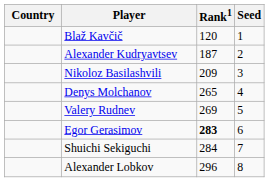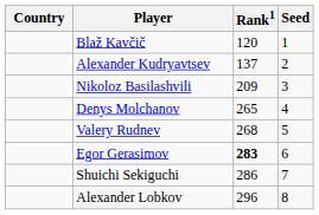 <table class="sortable wikitable">
 <tr>
 <th width="70">Country</th>
 <th width="175">Player</th>
 <th>Rank<sup>1</sup></th>
 <th>Seed</th>
 </tr>
 <tr>
 <td></td>
 <td><a href='#'>Blaž Kavčič</a></td>
 <td>120</td>
 <td>1</td>
 </tr>
 <tr>
 <td></td>
 <td><a href='#'>Alexander Kudryavtsev</a></td>
-<td>187</td>
+<td>137</td>
 <td>2</td>
 </tr>
 <tr>
 <td></td>
 <td><a href='#'>Nikoloz Basilashvili</a></td>
 <td>209</td>
 <td>3</td>
 </tr>
 <tr>
 <td></td>
 <td><a href='#'>Denys Molchanov</a></td>
 <td>265</td>
 <td>4</td>
 </tr>
 <tr>
 <td></td>
 <td><a href='#'>Valery Rudnev</a></td>
-<td>269</td>
+<td>268</td>
 <td>5</td>
 </tr>
 <tr>
 <td></td>
 <td><a href='#'>Egor Gerasimov</a></td>
 <td><strong>283</strong></td>
 <td>6</td>
 </tr>
 <tr>
 <td></td>
 <td>Shuichi Sekiguchi</td>
-<td>284</td>
+<td>286</td>
 <td>7</td>
 </tr>
 <tr>
 <td></td>
 <td>Alexander Lobkov</td>
 <td>296</td>
 <td>8</td>
 </tr>
 </table>
